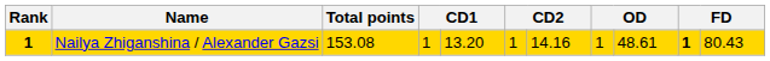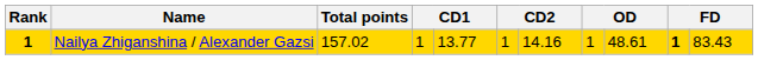 <table class="wikitable">
 <tr>
 <th>Rank</th>
 <th>Name</th>
 <th>Total points</th>
 <th colspan="2" width="80px">CD1</th>
 <th colspan="2" width="80px">CD2</th>
 <th colspan="2" width="80px">OD</th>
 <th colspan="2" width="80px">FD</th>
 </tr>
 <tr bgcolor="gold">
 <td align="center"><strong>1</strong></td>
 <td><a href='#'>Nailya Zhiganshina</a> / <a href='#'>Alexander Gazsi</a></td>
-<td>153.08</td>
+<td>157.02</td>
 <td>1</td>
-<td>13.20</td>
+<td>13.77</td>
 <td>1</td>
 <td>14.16</td>
 <td>1</td>
 <td>48.61</td>
 <td><strong>1</strong></td>
-<td>80.43</td>
+<td>83.43</td>
 </tr>
 </table>
